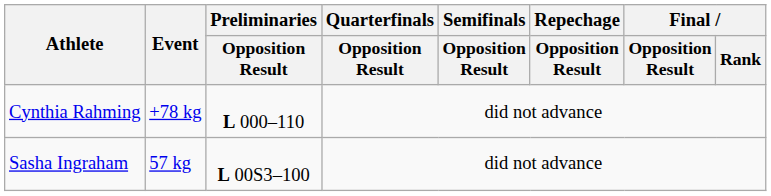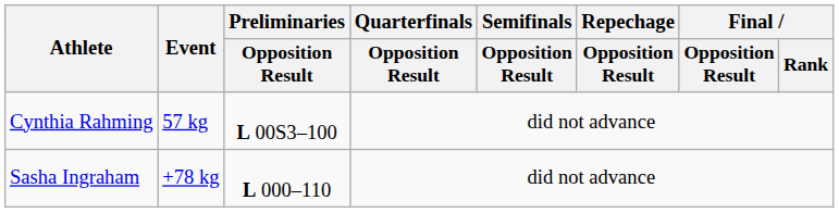 <table class="wikitable" style="font-size:90%">
 <tr>
 <th rowspan=2>Athlete</th>
 <th rowspan=2>Event</th>
 <th>Preliminaries</th>
 <th>Quarterfinals</th>
 <th>Semifinals</th>
 <th>Repechage</th>
 <th colspan=2>Final / </th>
 </tr>
 <tr style="font-size:95%">
 <th>Opposition<br>Result</th>
 <th>Opposition<br>Result</th>
 <th>Opposition<br>Result</th>
 <th>Opposition<br>Result</th>
 <th>Opposition<br>Result</th>
 <th>Rank</th>
 </tr>
 <tr align=center>
 <td align=left><a href='#'>Cynthia Rahming</a></td>
+<td align=left><a href='#'>57 kg</a></td>
+<td><br><strong>L</strong> 00S3–100</td>
+<td colspan=5>did not advance</td>
+</tr>
+<tr align=center>
+<td align=left><a href='#'>Sasha Ingraham</a></td>
 <td align=left><a href='#'>+78 kg</a></td>
 <td><br><strong>L</strong> 000–110</td>
 <td colspan=5>did not advance</td>
 </tr>
-<tr align=center>
-<td align=left><a href='#'>Sasha Ingraham</a></td>
-<td align=left><a href='#'>57 kg</a></td>
-<td><br><strong>L</strong> 00S3–100</td>
-<td colspan=5>did not advance</td>
-</tr>
 </table>
